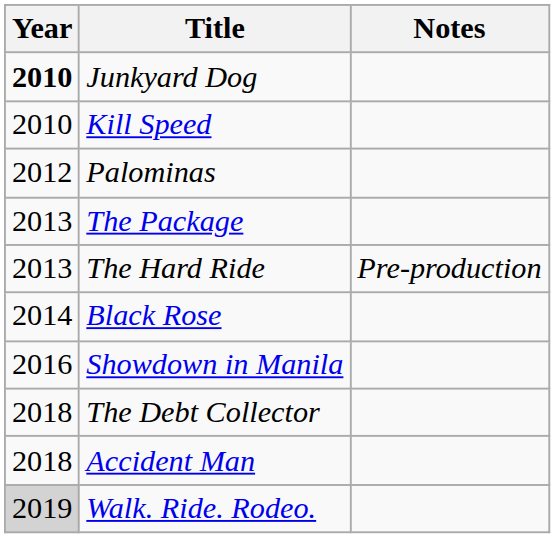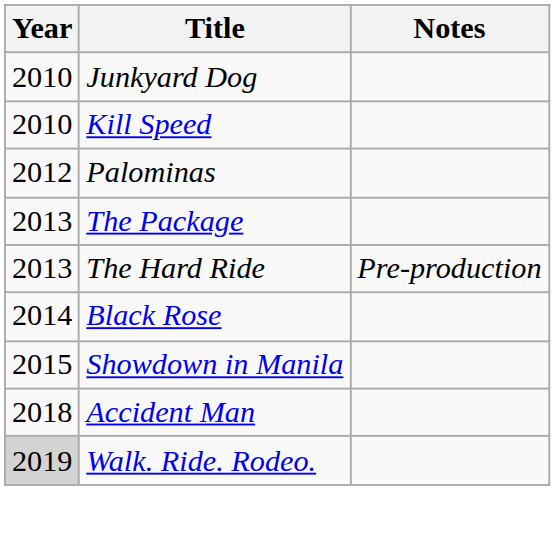 <table class="wikitable sortable">
 <tr>
 <th>Year</th>
 <th>Title</th>
 <th>Notes</th>
 </tr>
 <tr>
-<td><strong>2010</strong></td>
+<td>2010</td>
 <td><em>Junkyard Dog</em></td>
 <td></td>
 </tr>
 <tr>
 <td>2010</td>
 <td><em><a href='#'>Kill Speed</a></em></td>
 <td></td>
 </tr>
 <tr>
 <td>2012</td>
 <td><em>Palominas</em></td>
 <td></td>
 </tr>
 <tr>
 <td>2013</td>
 <td><em><a href='#'>The Package</a></em></td>
 <td></td>
 </tr>
 <tr>
 <td>2013</td>
 <td><em>The Hard Ride</em></td>
 <td><em>Pre-production</em></td>
 </tr>
 <tr>
 <td>2014</td>
 <td><em><a href='#'>Black Rose</a></em></td>
 <td></td>
 </tr>
 <tr>
-<td>2016</td>
+<td>2015</td>
 <td><em><a href='#'>Showdown in Manila</a></em></td>
-<td></td>
-</tr>
-<tr>
-<td>2018</td>
-<td><em>The Debt Collector</em></td>
 <td></td>
 </tr>
 <tr>
 <td>2018</td>
 <td><em><a href='#'>Accident Man</a></em></td>
 <td></td>
 </tr>
 <tr>
 <td style="background: lightgrey;">2019</td>
 <td><em><a href='#'>Walk. Ride. Rodeo.</a></td>
 <td></td>
 </tr>
 </table>
